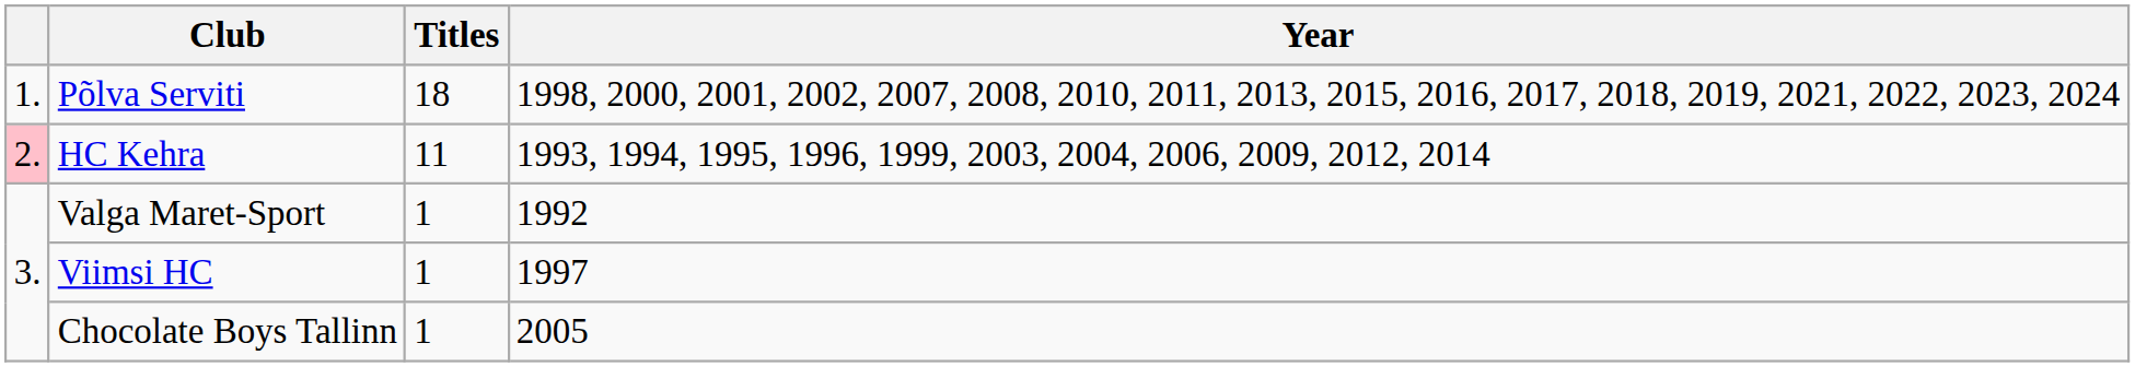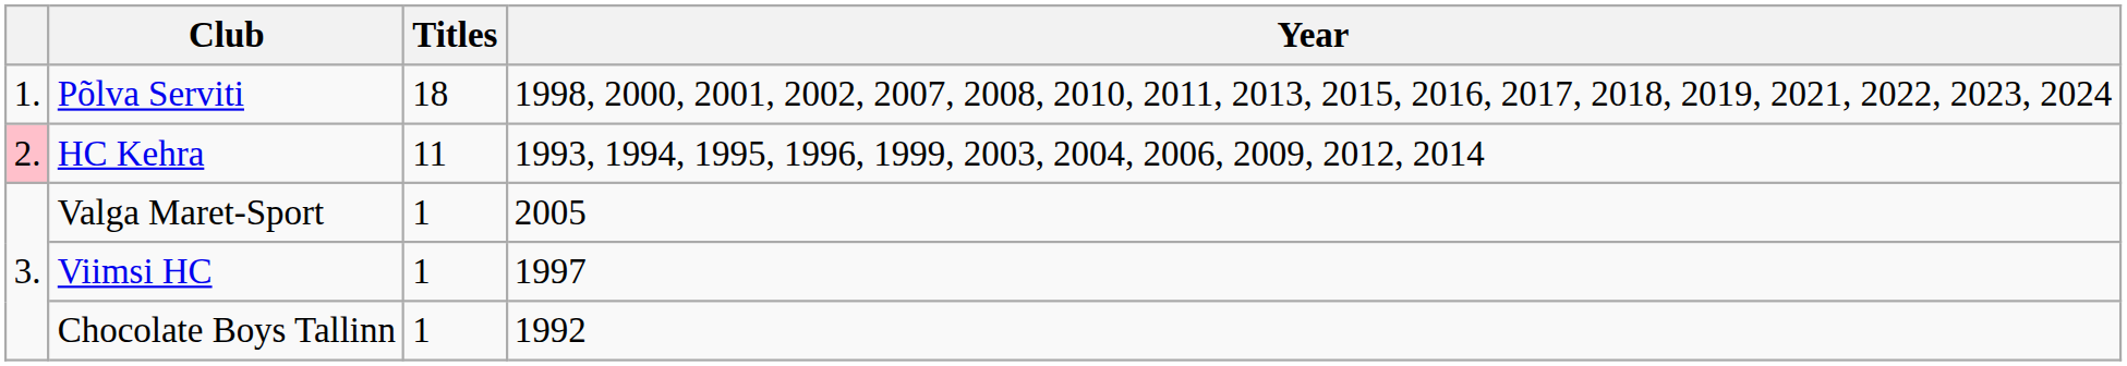 <table class="wikitable sortable" style="font-size:95%;">
 <tr style="background:#e9e9e9">
 <th></th>
 <th>Club</th>
 <th>Titles</th>
 <th>Year</th>
 </tr>
 <tr>
 <td>1.</td>
 <td><a href='#'>Põlva Serviti</a></td>
 <td>18</td>
 <td>1998, 2000, 2001, 2002, 2007, 2008, 2010, 2011, 2013, 2015, 2016, 2017, 2018, 2019, 2021, 2022, 2023, 2024</td>
 </tr>
 <tr>
 <td style="background: pink;">2.</td>
 <td><a href='#'>HC Kehra</a></td>
 <td>11</td>
 <td>1993, 1994, 1995, 1996, 1999, 2003, 2004, 2006, 2009, 2012, 2014</td>
 </tr>
 <tr>
 <td rowspan=3>3.</td>
 <td>Valga Maret-Sport</td>
 <td>1</td>
-<td>1992</td>
+<td>2005</td>
 </tr>
 <tr>
 <td><a href='#'>Viimsi HC</a></td>
 <td>1</td>
 <td>1997</td>
 </tr>
 <tr>
 <td>Chocolate Boys Tallinn</td>
 <td>1</td>
-<td>2005</td>
+<td>1992</td>
 </tr>
 </table>
